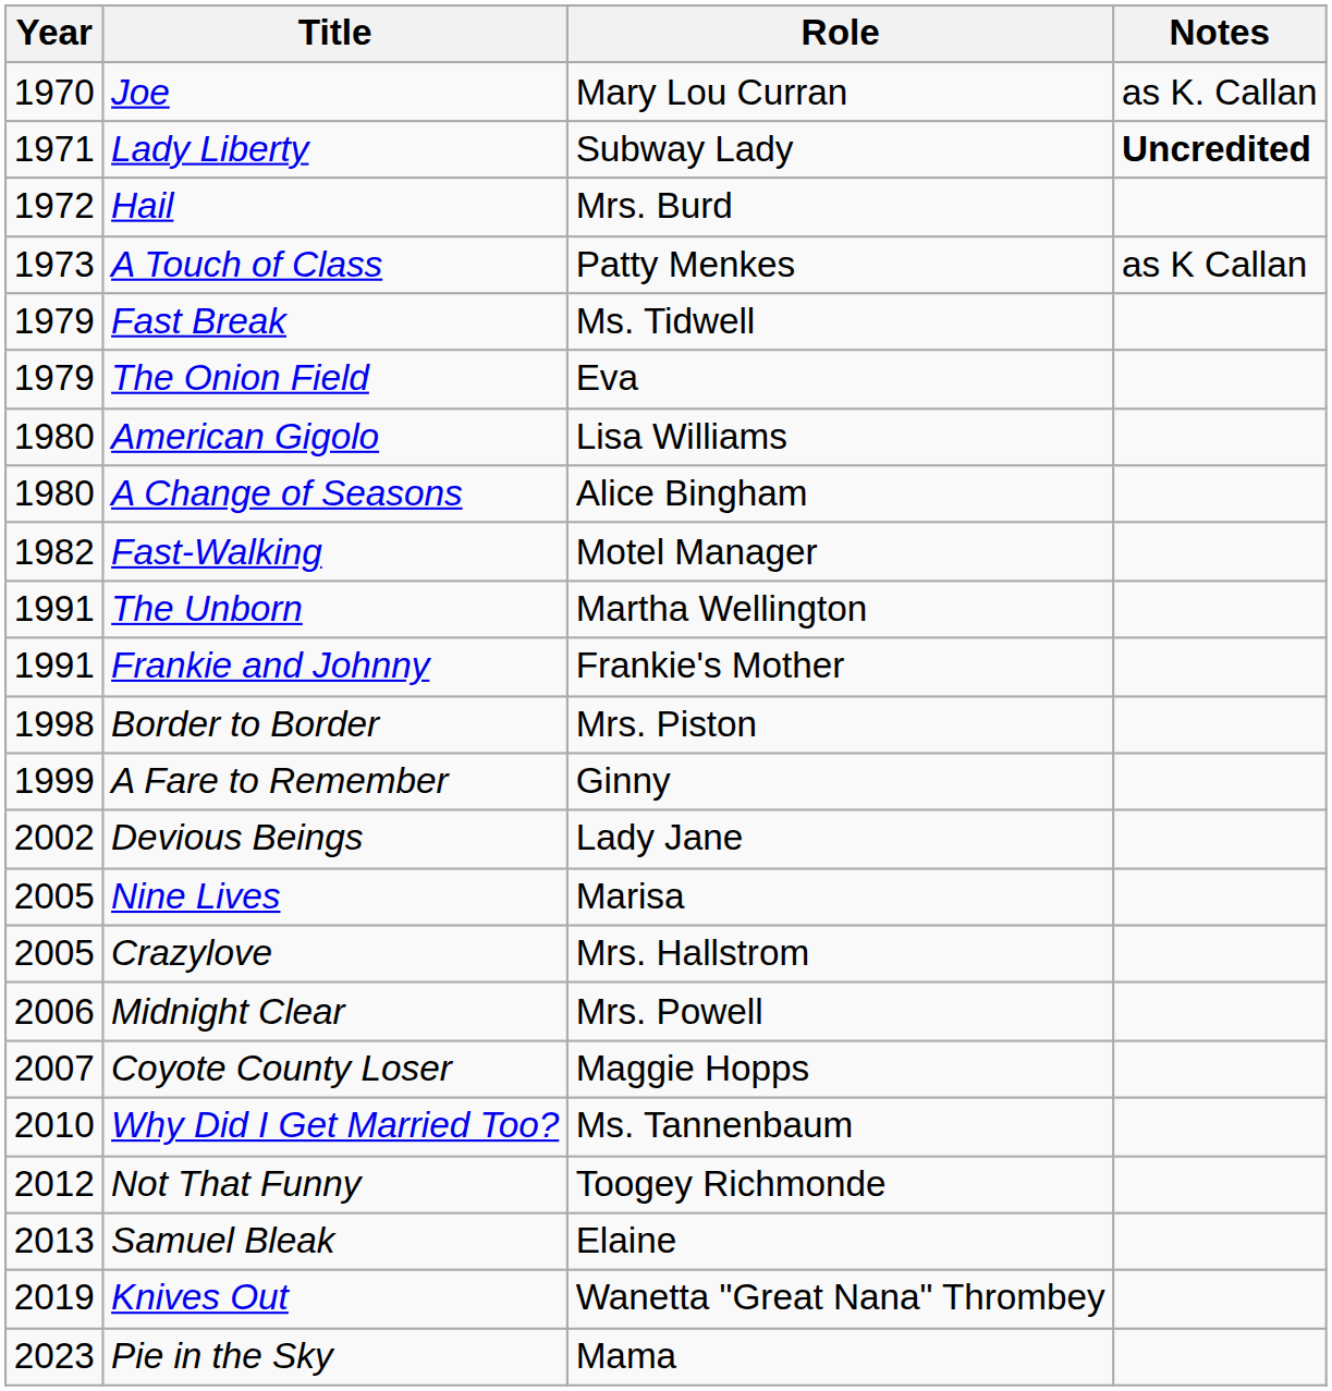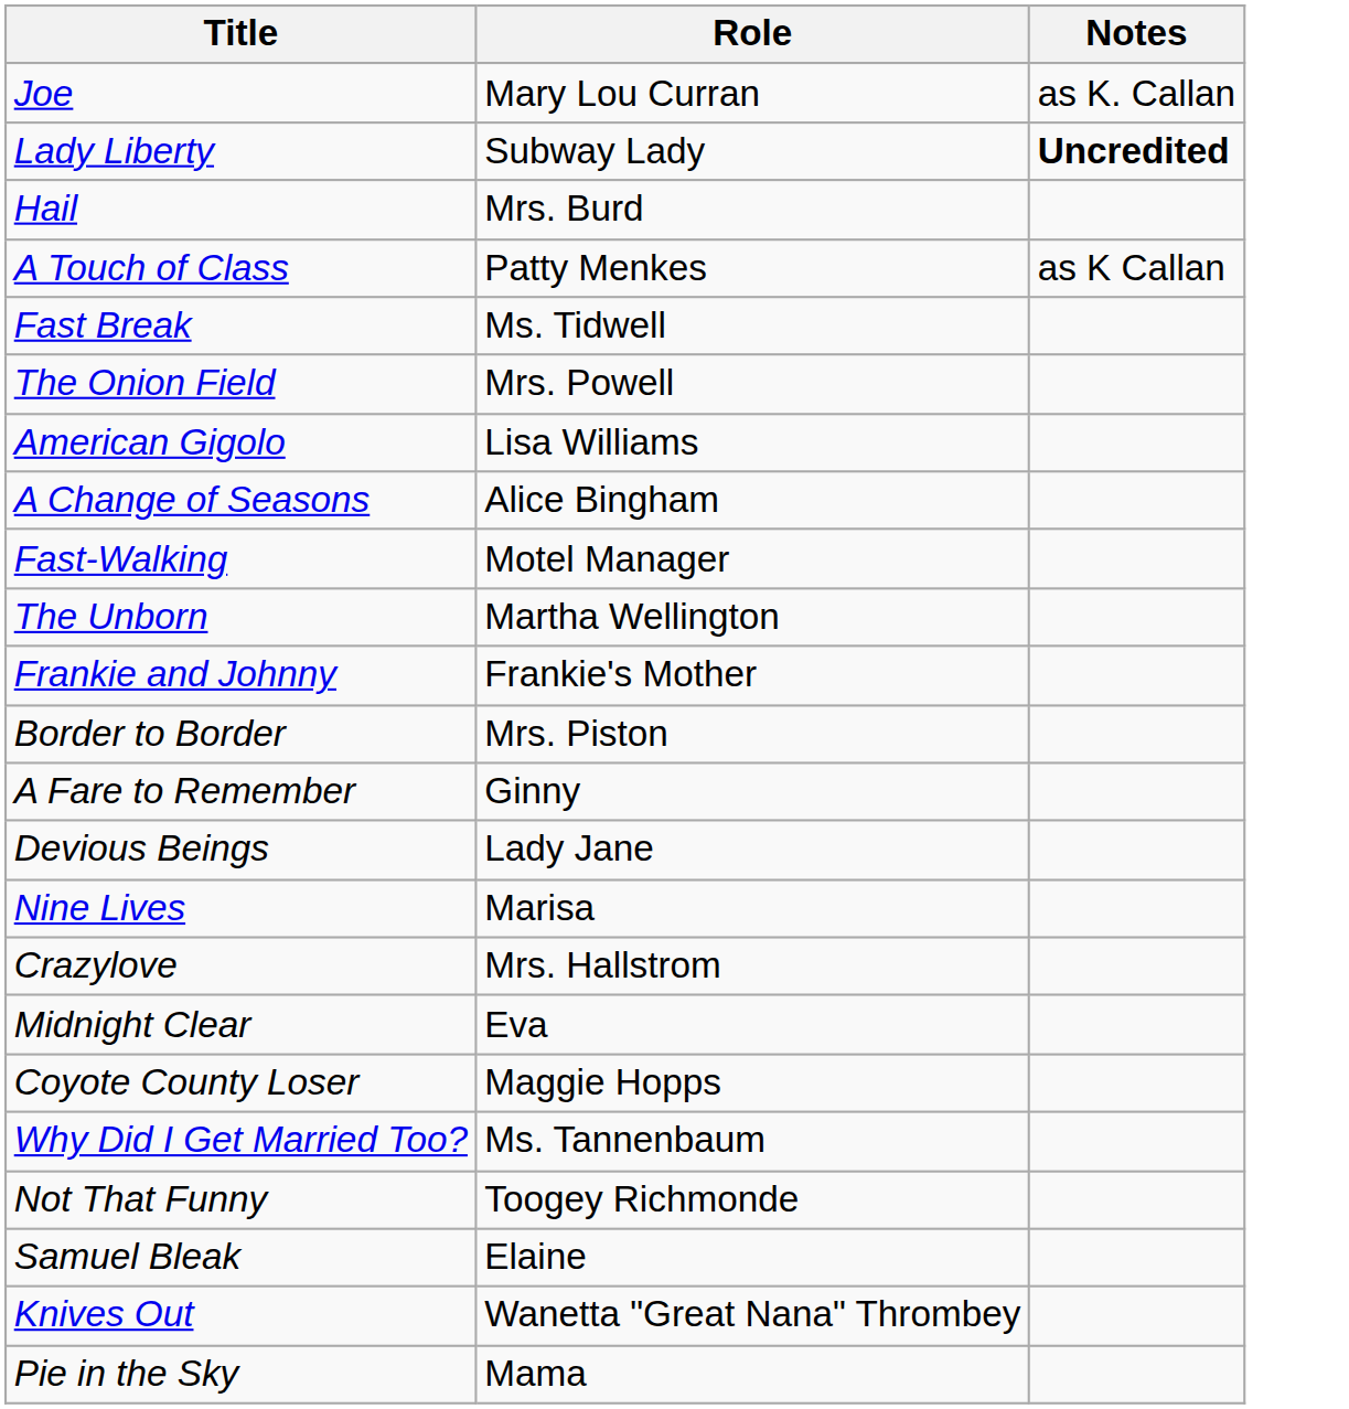 <table class="wikitable sortable">
 <tr>
-<th>Year</th>
 <th>Title</th>
 <th>Role</th>
 <th class="unsortable">Notes</th>
 </tr>
 <tr>
-<td>1970</td>
 <td><em><a href='#'>Joe</a></em></td>
 <td>Mary Lou Curran</td>
 <td>as K. Callan</td>
 </tr>
 <tr>
-<td>1971</td>
 <td><em><a href='#'>Lady Liberty</a></em></td>
 <td>Subway Lady</td>
 <td><strong>Uncredited</strong></td>
 </tr>
 <tr>
-<td>1972</td>
 <td><em><a href='#'>Hail</a></em></td>
 <td>Mrs. Burd</td>
 <td></td>
 </tr>
 <tr>
-<td>1973</td>
 <td><em><a href='#'>A Touch of Class</a></em></td>
 <td>Patty Menkes</td>
 <td>as K Callan</td>
 </tr>
 <tr>
-<td>1979</td>
 <td><em><a href='#'>Fast Break</a></em></td>
 <td>Ms. Tidwell</td>
 <td></td>
 </tr>
 <tr>
-<td>1979</td>
 <td><em><a href='#'>The Onion Field</a></em></td>
-<td>Eva</td>
+<td>Mrs. Powell</td>
 <td></td>
 </tr>
 <tr>
-<td>1980</td>
 <td><em><a href='#'>American Gigolo</a></em></td>
 <td>Lisa Williams</td>
 <td></td>
 </tr>
 <tr>
-<td>1980</td>
 <td><em><a href='#'>A Change of Seasons</a></em></td>
 <td>Alice Bingham</td>
 <td></td>
 </tr>
 <tr>
-<td>1982</td>
 <td><em><a href='#'>Fast-Walking</a></em></td>
 <td>Motel Manager</td>
 <td></td>
 </tr>
 <tr>
-<td>1991</td>
 <td><em><a href='#'>The Unborn</a></em></td>
 <td>Martha Wellington</td>
 <td></td>
 </tr>
 <tr>
-<td>1991</td>
 <td><em><a href='#'>Frankie and Johnny</a></em></td>
 <td>Frankie's Mother</td>
 <td></td>
 </tr>
 <tr>
-<td>1998</td>
 <td><em>Border to Border</em></td>
 <td>Mrs. Piston</td>
 <td></td>
 </tr>
 <tr>
-<td>1999</td>
 <td><em>A Fare to Remember</em></td>
 <td>Ginny</td>
 <td></td>
 </tr>
 <tr>
-<td>2002</td>
 <td><em>Devious Beings</em></td>
 <td>Lady Jane</td>
 <td></td>
 </tr>
 <tr>
-<td>2005</td>
 <td><em><a href='#'>Nine Lives</a></em></td>
 <td>Marisa</td>
 <td></td>
 </tr>
 <tr>
-<td>2005</td>
 <td><em>Crazylove</em></td>
 <td>Mrs. Hallstrom</td>
 <td></td>
 </tr>
 <tr>
-<td>2006</td>
 <td><em>Midnight Clear</em></td>
-<td>Mrs. Powell</td>
+<td>Eva</td>
 <td></td>
 </tr>
 <tr>
-<td>2007</td>
 <td><em>Coyote County Loser</em></td>
 <td>Maggie Hopps</td>
 <td></td>
 </tr>
 <tr>
-<td>2010</td>
 <td><em><a href='#'>Why Did I Get Married Too?</a></em></td>
 <td>Ms. Tannenbaum</td>
 <td></td>
 </tr>
 <tr>
-<td>2012</td>
 <td><em>Not That Funny</em></td>
 <td>Toogey Richmonde</td>
 <td></td>
 </tr>
 <tr>
-<td>2013</td>
 <td><em>Samuel Bleak</em></td>
 <td>Elaine</td>
 <td></td>
 </tr>
 <tr>
-<td>2019</td>
 <td><em><a href='#'>Knives Out</a></em></td>
 <td>Wanetta "Great Nana" Thrombey</td>
 <td></td>
 </tr>
 <tr>
-<td>2023</td>
 <td><em>Pie in the Sky</em></td>
 <td>Mama</td>
 <td></td>
 </tr>
 </table>
